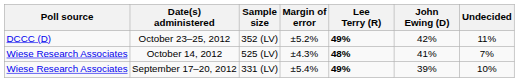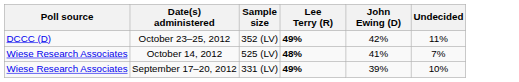 <table class="wikitable">
 <tr>
 <th>Poll source</th>
 <th>Date(s)<br>administered</th>
 <th>Sample<br>size</th>
-<th>Margin of <br>error</th>
 <th style="width:100px;">Lee<br>Terry (R)</th>
 <th style="width:100px;">John<br>Ewing (D)</th>
 <th>Undecided</th>
 </tr>
 <tr>
 <td><a href='#'>DCCC (D)</a></td>
 <td align=center>October 23–25, 2012</td>
 <td align=center>352 (LV)</td>
-<td align=center>±5.2%</td>
 <td><strong>49%</strong></td>
 <td align=center>42%</td>
 <td align=center>11%</td>
 </tr>
 <tr>
 <td><a href='#'>Wiese Research Associates</a></td>
 <td align=center>October 14, 2012</td>
 <td align=center>525 (LV)</td>
-<td align=center>±4.3%</td>
 <td><strong>48%</strong></td>
 <td align=center>41%</td>
 <td align=center>7%</td>
 </tr>
 <tr>
 <td><a href='#'>Wiese Research Associates</a></td>
 <td align=center>September 17–20, 2012</td>
 <td align=center>331 (LV)</td>
-<td align=center>±5.4%</td>
 <td><strong>49%</strong></td>
 <td align=center>39%</td>
 <td align=center>10%</td>
 </tr>
 </table>
